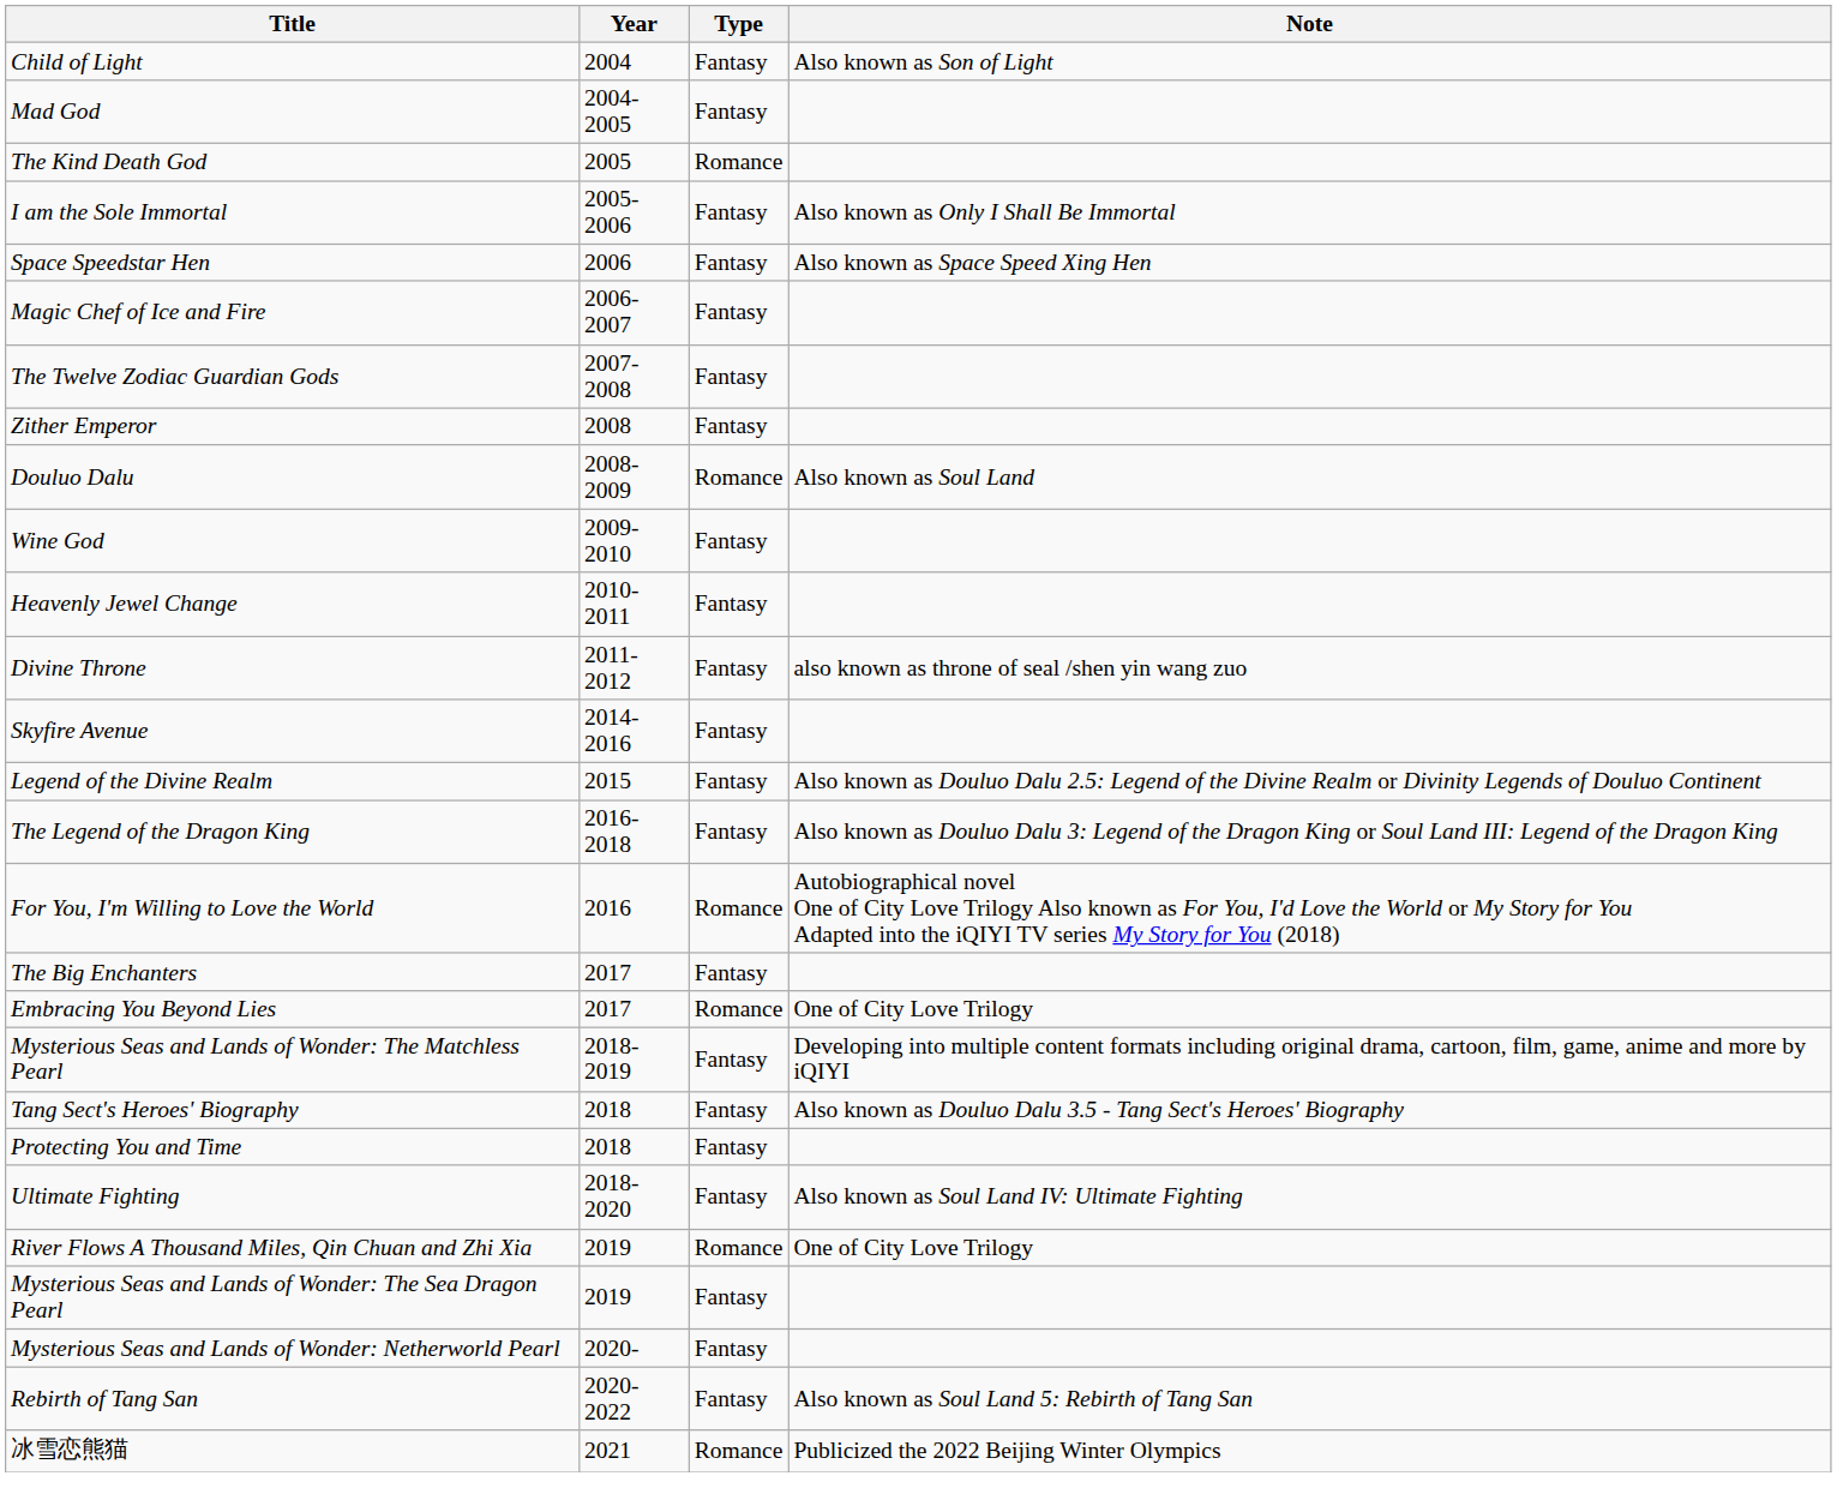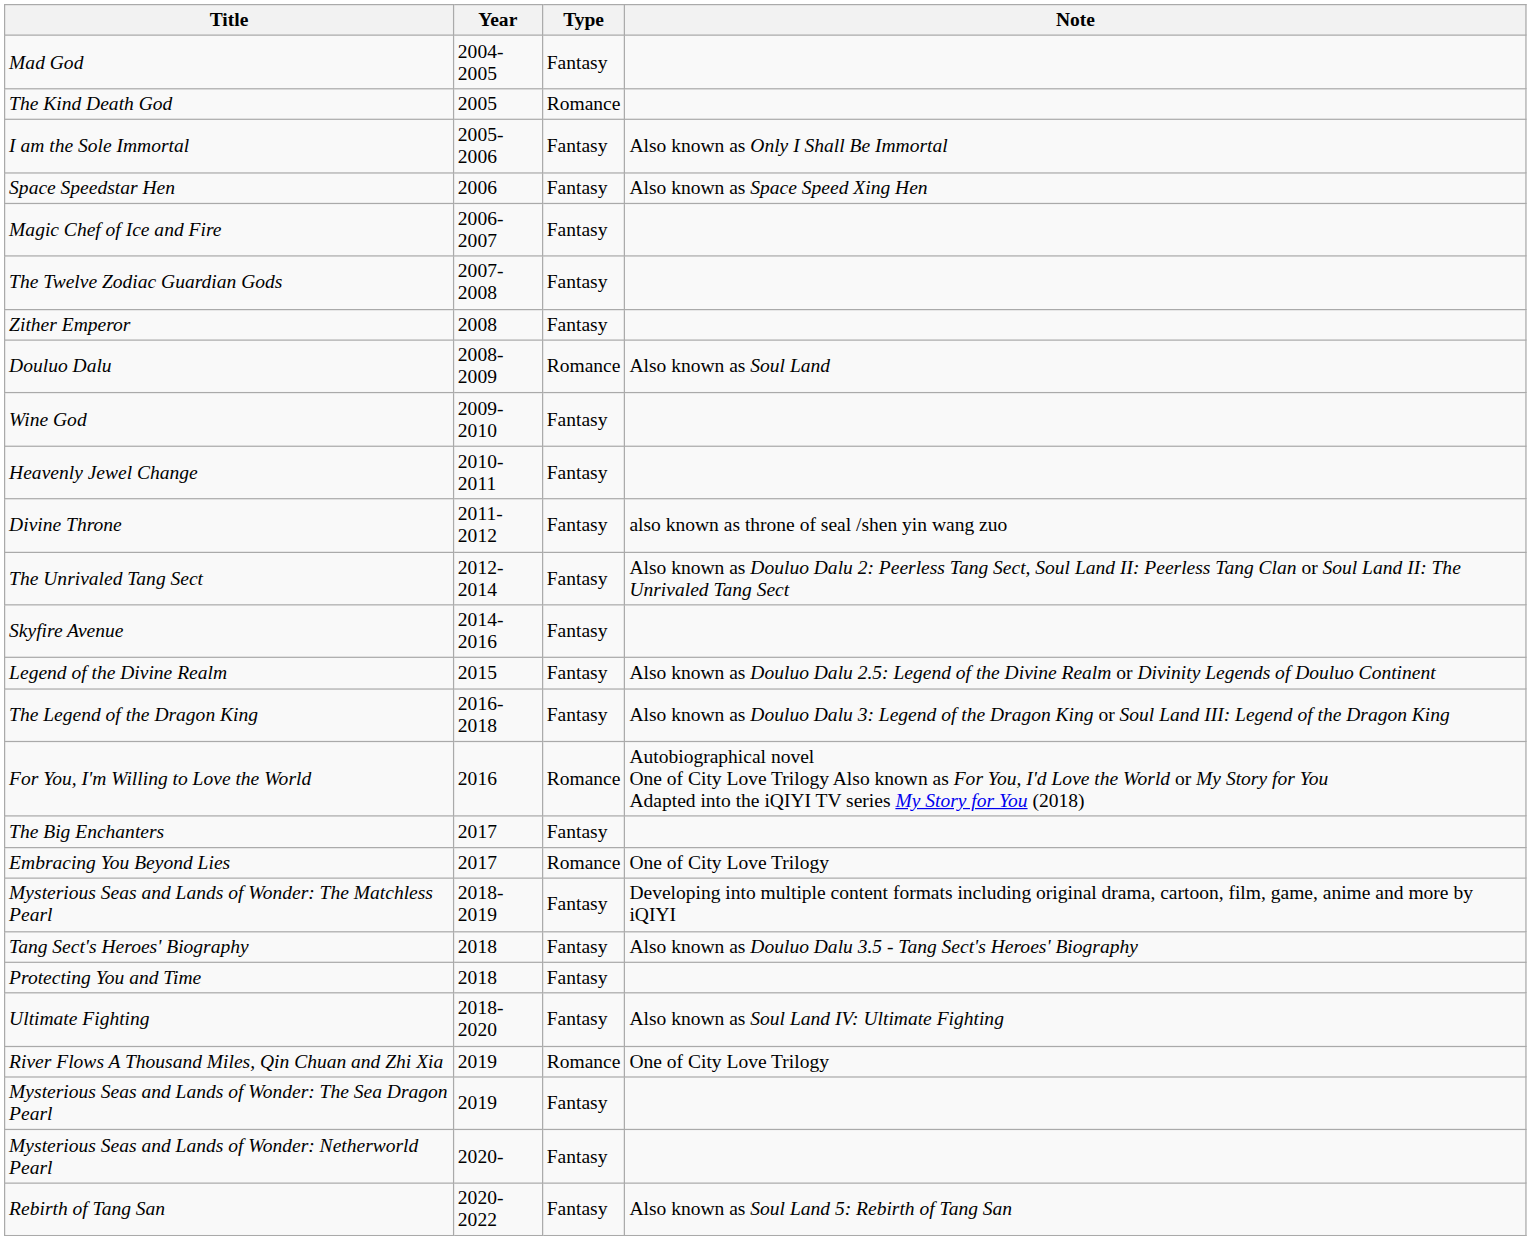 <table class="wikitable sortable mw-collapsible">
 <tr>
 <th>Title</th>
 <th>Year</th>
 <th>Type</th>
 <th>Note</th>
-</tr>
-<tr>
-<td><em>Child of Light</em></td>
-<td>2004</td>
-<td>Fantasy</td>
-<td>Also known as <em>Son of Light</em></td>
 </tr>
 <tr>
 <td><em>Mad God</em></td>
 <td>2004-2005</td>
 <td>Fantasy</td>
 <td></td>
 </tr>
 <tr>
 <td><em>The Kind Death God</em></td>
 <td>2005</td>
 <td>Romance</td>
 <td></td>
 </tr>
 <tr>
 <td><em>I am the Sole Immortal</em></td>
 <td>2005-2006</td>
 <td>Fantasy</td>
 <td>Also known as <em>Only I Shall Be Immortal</em></td>
 </tr>
 <tr>
 <td><em>Space Speedstar Hen</em></td>
 <td>2006</td>
 <td>Fantasy</td>
 <td>Also known as <em>Space Speed Xing Hen</em></td>
 </tr>
 <tr>
 <td><em>Magic Chef of Ice and Fire</em></td>
 <td>2006-2007</td>
 <td>Fantasy</td>
 <td></td>
 </tr>
 <tr>
 <td><em>The Twelve Zodiac Guardian Gods</em></td>
 <td>2007-2008</td>
 <td>Fantasy</td>
 <td></td>
 </tr>
 <tr>
 <td><em>Zither Emperor</em></td>
 <td>2008</td>
 <td>Fantasy</td>
 <td></td>
 </tr>
 <tr>
 <td><em>Douluo Dalu</em></td>
 <td>2008-2009</td>
 <td>Romance</td>
 <td>Also known as <em>Soul Land</em></td>
 </tr>
 <tr>
 <td><em>Wine God</em></td>
 <td>2009-2010</td>
 <td>Fantasy</td>
 <td></td>
 </tr>
 <tr>
 <td><em>Heavenly Jewel Change</em></td>
 <td>2010-2011</td>
 <td>Fantasy</td>
 <td></td>
 </tr>
 <tr>
 <td><em>Divine Throne</em></td>
 <td>2011-2012</td>
 <td>Fantasy</td>
 <td>also known as throne of seal /shen yin wang zuo</td>
+</tr>
+<tr>
+<td><em>The Unrivaled Tang Sect</em></td>
+<td>2012-2014</td>
+<td>Fantasy</td>
+<td>Also known as <em>Douluo Dalu 2: Peerless Tang Sect, Soul Land II: Peerless Tang Clan</em> or <em>Soul Land II: The Unrivaled Tang Sect</em></td>
 </tr>
 <tr>
 <td><em>Skyfire Avenue</em></td>
 <td>2014-2016</td>
 <td>Fantasy</td>
 <td></td>
 </tr>
 <tr>
 <td><em>Legend of the Divine Realm</em></td>
 <td>2015</td>
 <td>Fantasy</td>
 <td>Also known as <em>Douluo Dalu 2.5: Legend of the Divine Realm</em> or <em>Divinity Legends of Douluo Continent</em></td>
 </tr>
 <tr>
 <td><em>The Legend of the Dragon King</em></td>
 <td>2016-2018</td>
 <td>Fantasy</td>
 <td>Also known as <em>Douluo Dalu 3: Legend of the Dragon King</em> or <em>Soul Land III: Legend of the Dragon King</em></td>
 </tr>
 <tr>
 <td><em>For You, I'm Willing to Love the World</em></td>
 <td>2016</td>
 <td>Romance</td>
 <td>Autobiographical novel<br>One of City Love Trilogy Also known as <em>For You, I'd Love the World</em> or <em>My Story for You</em><br>Adapted into the iQIYI TV series <em><a href='#'>My Story for You</a></em> (2018)</td>
 </tr>
 <tr>
 <td><em>The Big Enchanters</em></td>
 <td>2017</td>
 <td>Fantasy</td>
 <td></td>
 </tr>
 <tr>
 <td><em>Embracing You Beyond Lies</em></td>
 <td>2017</td>
 <td>Romance</td>
 <td>One of City Love Trilogy</td>
 </tr>
 <tr>
 <td><em>Mysterious Seas and Lands of Wonder: The Matchless Pearl</em></td>
 <td>2018-2019</td>
 <td>Fantasy</td>
 <td>Developing into multiple content formats including original drama, cartoon, film, game, anime and more by iQIYI</td>
 </tr>
 <tr>
 <td><em>Tang Sect's Heroes' Biography</em></td>
 <td>2018</td>
 <td>Fantasy</td>
 <td>Also known as <em>Douluo Dalu 3.5 - Tang Sect's Heroes' Biography</em></td>
 </tr>
 <tr>
 <td><em>Protecting You and Time</em></td>
 <td>2018</td>
 <td>Fantasy</td>
 <td></td>
 </tr>
 <tr>
 <td><em>Ultimate Fighting</em></td>
 <td>2018-2020</td>
 <td>Fantasy</td>
 <td>Also known as <em>Soul Land IV: Ultimate Fighting</em></td>
 </tr>
 <tr>
 <td><em>River Flows A Thousand Miles, Qin Chuan and Zhi Xia</em></td>
 <td>2019</td>
 <td>Romance</td>
 <td>One of City Love Trilogy</td>
 </tr>
 <tr>
 <td><em>Mysterious Seas and Lands of Wonder: The Sea Dragon Pearl</em></td>
 <td>2019</td>
 <td>Fantasy</td>
 <td></td>
 </tr>
 <tr>
 <td><em>Mysterious Seas and Lands of Wonder: Netherworld Pearl</em></td>
 <td>2020-</td>
 <td>Fantasy</td>
 <td></td>
 </tr>
 <tr>
 <td><em>Rebirth of Tang San</em></td>
 <td>2020-2022</td>
 <td>Fantasy</td>
 <td>Also known as <em>Soul Land 5: Rebirth of Tang San</em></td>
 </tr>
-<tr>
-<td>冰雪恋熊猫</td>
-<td>2021</td>
-<td>Romance</td>
-<td>Publicized the 2022 Beijing Winter Olympics</td>
-</tr>
 </table>
